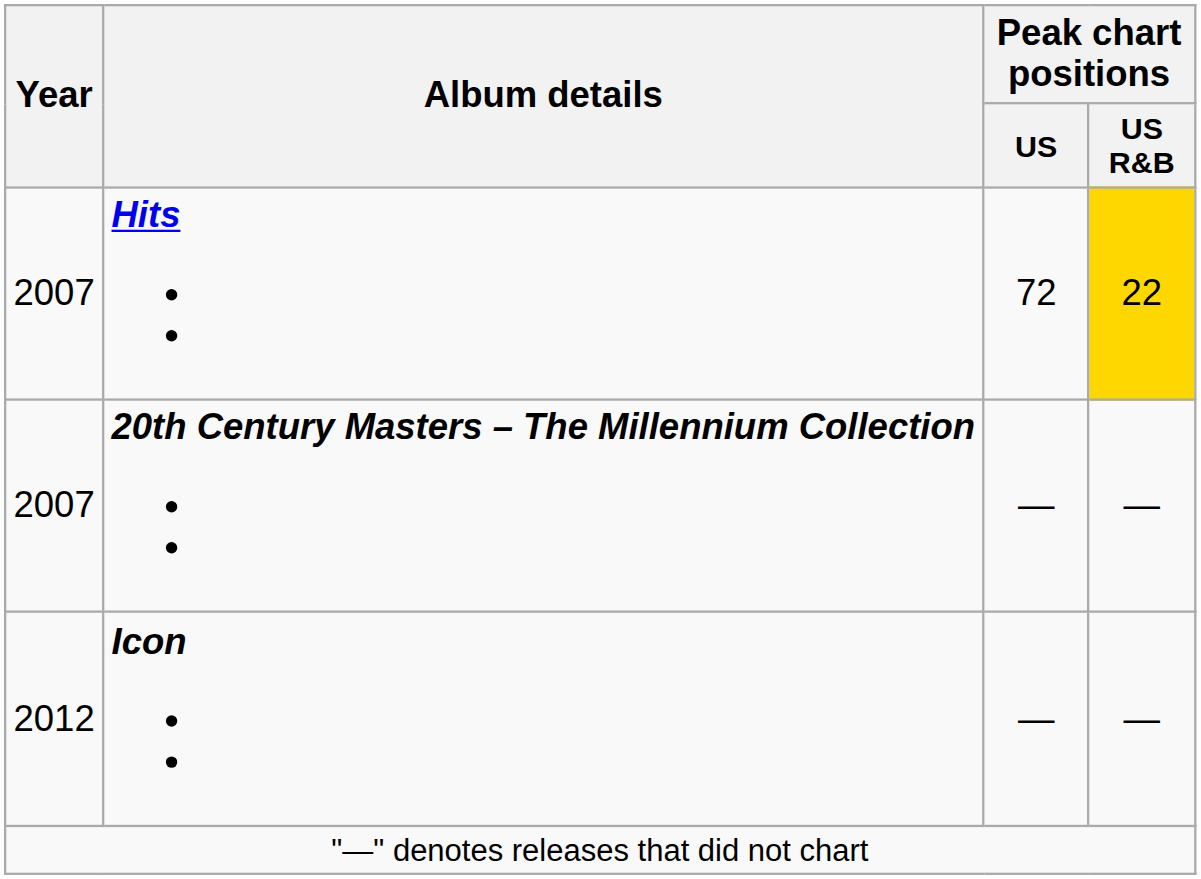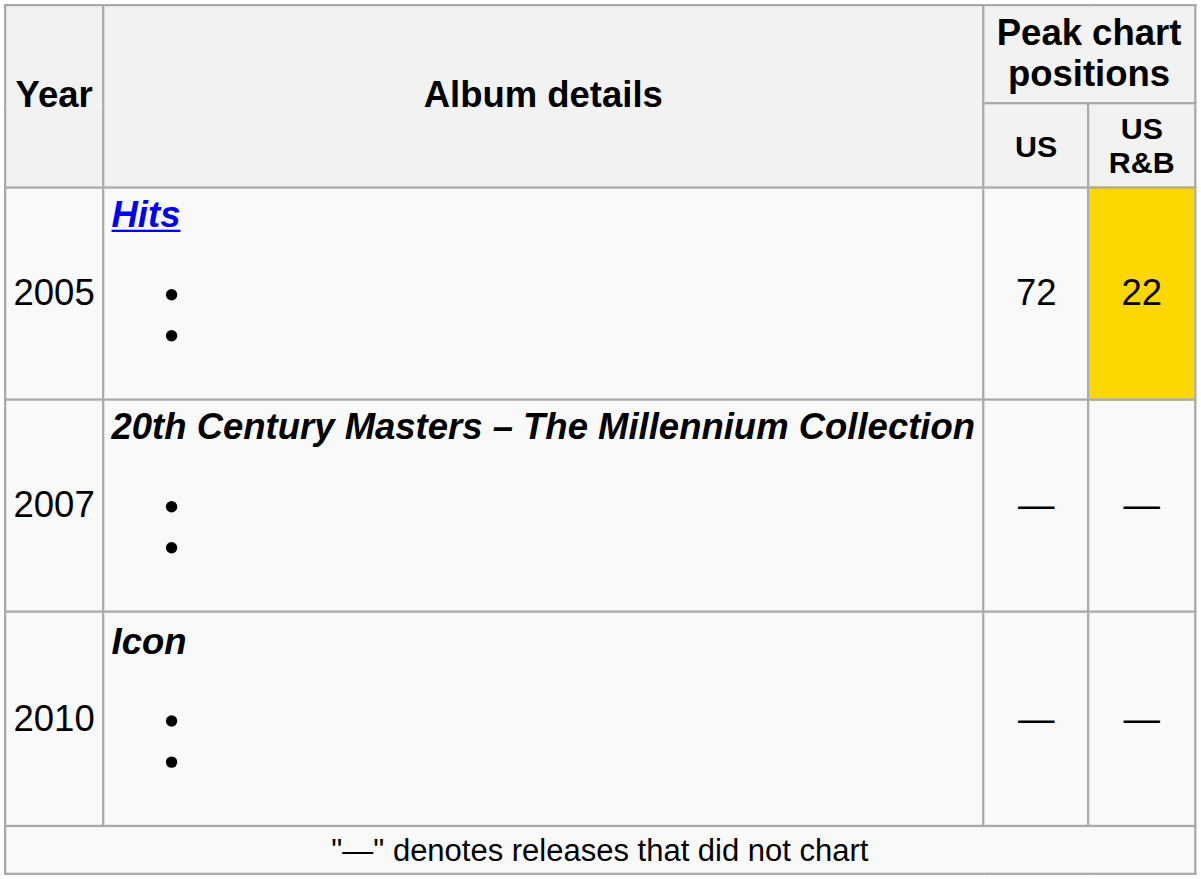 <table class="wikitable" style="text-align:center;">
 <tr>
 <th rowspan="2">Year</th>
 <th rowspan="2">Album details</th>
 <th colspan="2">Peak chart<br>positions</th>
 </tr>
 <tr style="font-size:smaller;">
 <th width="40">US<br></th>
 <th width="40">US R&B<br></th>
 </tr>
 <tr>
-<td>2007</td>
+<td>2005</td>
 <td align="left"><strong><em><a href='#'>Hits</a></em></strong><br><ul><li></li><li></li></ul></td>
 <td>72</td>
 <td style="background: gold;">22</td>
 </tr>
 <tr>
 <td>2007</td>
 <td align="left"><strong><em>20th Century Masters – The Millennium Collection</em></strong><br><ul><li></li><li></li></ul></td>
 <td>—</td>
 <td>—</td>
 </tr>
 <tr>
-<td>2012</td>
+<td>2010</td>
 <td align="left"><strong><em>Icon</em></strong><br><ul><li></li><li></li></ul></td>
 <td>—</td>
 <td>—</td>
 </tr>
 <tr>
 <td colspan="10" style="font-size:85%">"—" denotes releases that did not chart</td>
 </tr>
 </table>
